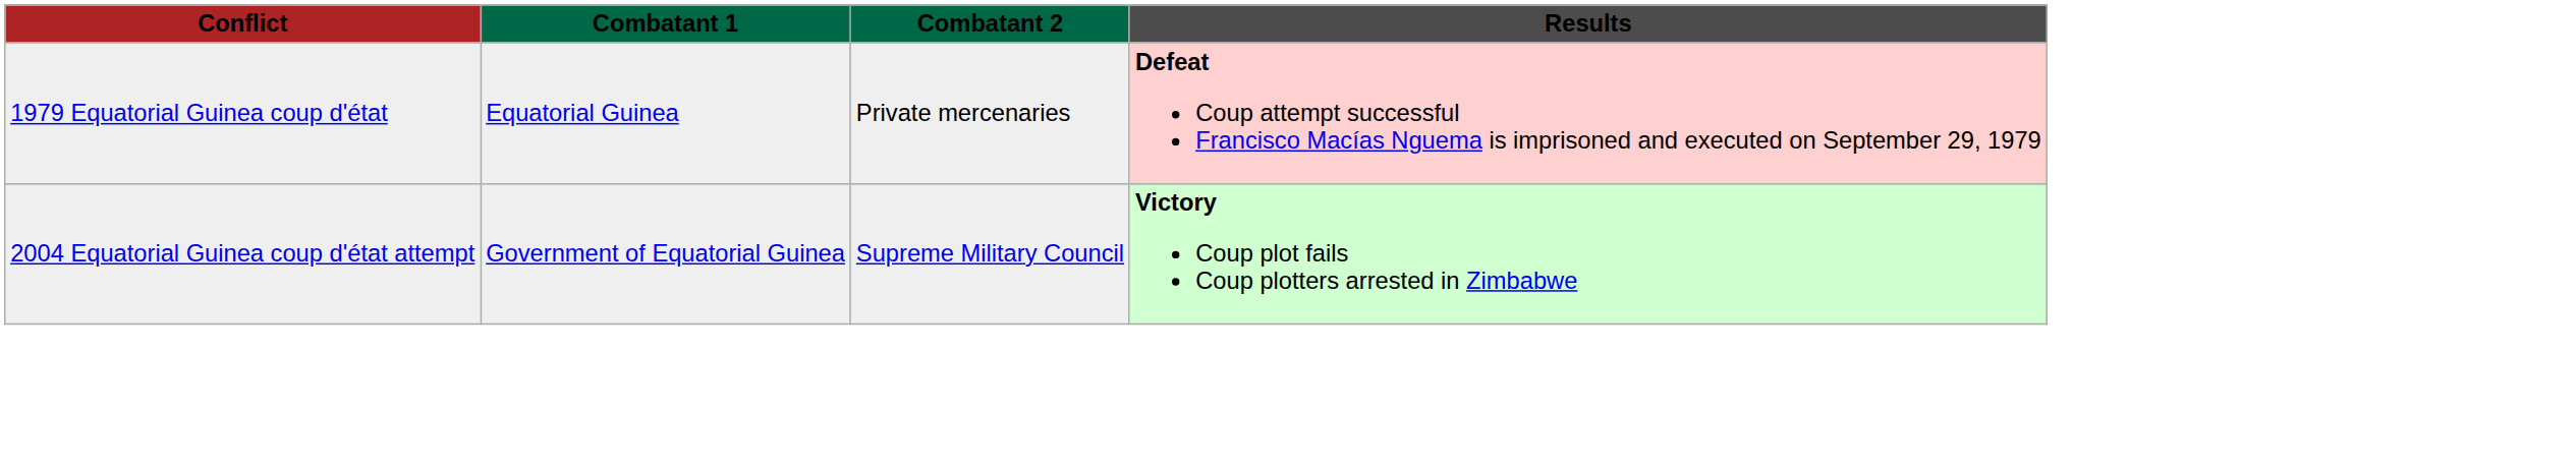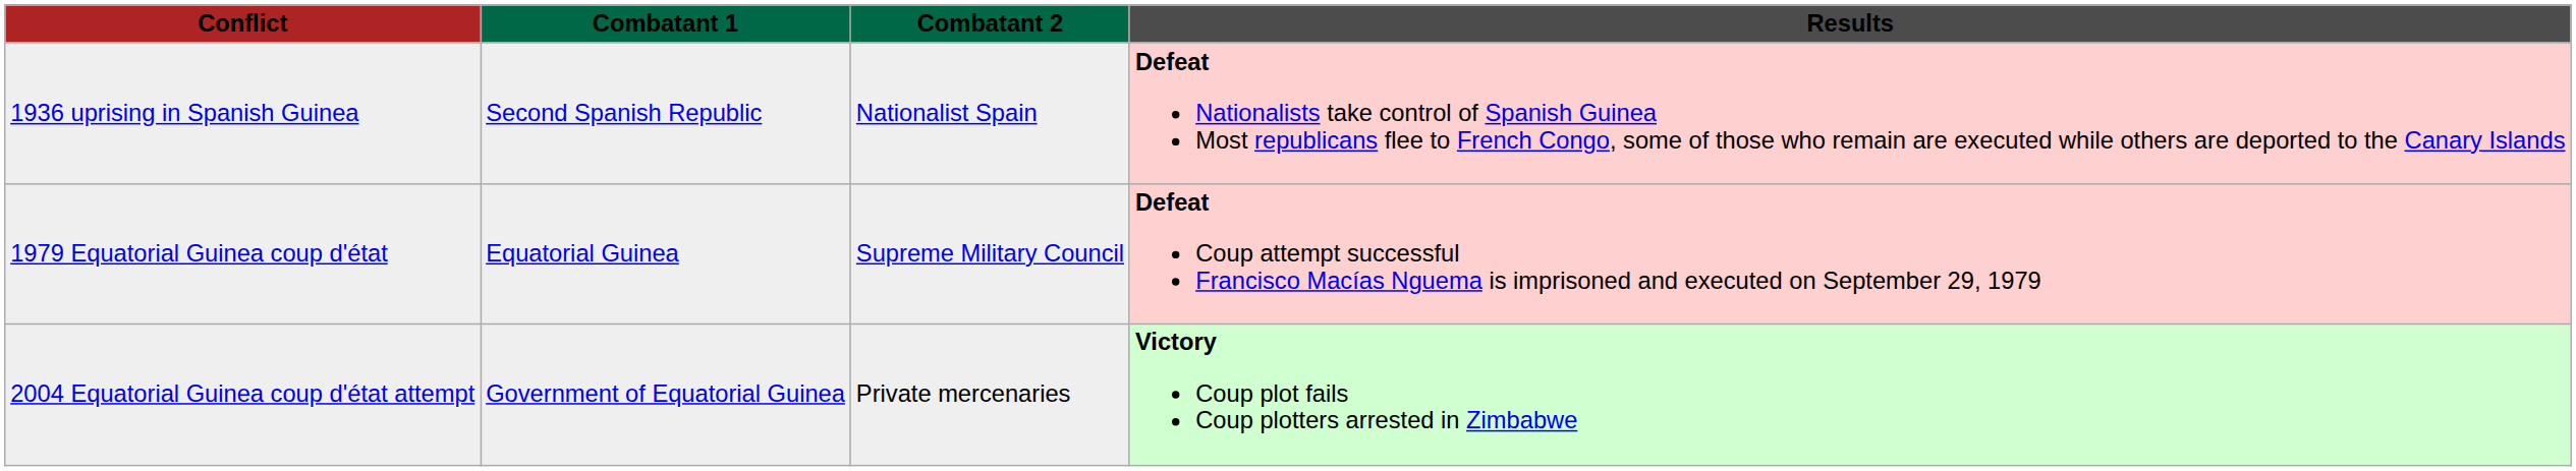 <table class="wikitable">
 <tr>
 <th style="background:#AE2323" rowspan= width=25%><span>Conflict</span></th>
 <th style="background:#006847" rowspan= width=25%><span>Combatant 1</span></th>
 <th style="background:#006847" rowspan= width=25%><span>Combatant 2</span></th>
 <th style="background:#4c4c4c" rowspan= width=25%><span>Results</span></th>
 </tr>
 <tr>
+<td style="background:#efefef"><a href='#'>1936 uprising in Spanish Guinea</a></td>
+<td style="background:#efefef"> <a href='#'>Second Spanish Republic</a></td>
+<td style="background:#efefef"> <a href='#'>Nationalist Spain</a></td>
+<td style="background:#FFD0D0"><strong>Defeat</strong><br><ul><li><a href='#'>Nationalists</a> take control of <a href='#'>Spanish Guinea</a></li><li>Most <a href='#'>republicans</a> flee to <a href='#'>French Congo</a>, some of those who remain are executed while others are deported to the <a href='#'>Canary Islands</a></li></ul></td>
+</tr>
+<tr>
 <td style="background:#efefef"><a href='#'>1979 Equatorial Guinea coup d'état</a></td>
 <td style="background:#efefef"> <a href='#'>Equatorial Guinea</a></td>
-<td style="background:#efefef">Private mercenaries</td>
+<td style="background:#efefef"><a href='#'>Supreme Military Council</a></td>
 <td style="background:#FFD0D0"><strong>Defeat</strong><br><ul><li>Coup attempt successful</li><li><a href='#'>Francisco Macías Nguema</a> is imprisoned and executed on September 29, 1979</li></ul></td>
 </tr>
 <tr>
 <td style="background:#efefef"><a href='#'>2004 Equatorial Guinea coup d'état attempt</a></td>
 <td style="background:#efefef"> <a href='#'>Government of Equatorial Guinea</a></td>
-<td style="background:#efefef"><a href='#'>Supreme Military Council</a></td>
+<td style="background:#efefef">Private mercenaries</td>
 <td style="background:#D0FFD0"><strong>Victory</strong><br><ul><li>Coup plot fails</li><li>Coup plotters arrested in <a href='#'>Zimbabwe</a></li></ul></td>
 </tr>
 </table>
